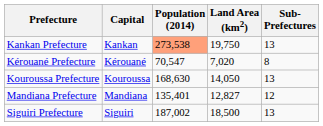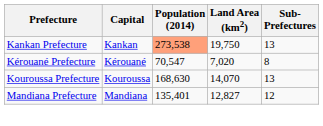 <table class="wikitable sortable">
 <tr>
 <th>Prefecture</th>
 <th>Capital</th>
 <th>Population<br>(2014)</th>
 <th>Land Area<br>(km<sup>2</sup>)</th>
 <th>Sub-<br>Prefectures</th>
 </tr>
 <tr>
 <td><a href='#'>Kankan Prefecture</a></td>
 <td><a href='#'>Kankan</a></td>
 <td style="background: lightsalmon;">273,538</td>
 <td>19,750</td>
 <td>13</td>
 </tr>
 <tr>
 <td><a href='#'>Kérouané Prefecture</a></td>
 <td><a href='#'>Kérouané</a></td>
 <td>70,547</td>
 <td>7,020</td>
 <td>8</td>
 </tr>
 <tr>
 <td><a href='#'>Kouroussa Prefecture</a></td>
 <td><a href='#'>Kouroussa</a></td>
 <td>168,630</td>
-<td>14,050</td>
+<td>14,070</td>
 <td>13</td>
 </tr>
 <tr>
 <td><a href='#'>Mandiana Prefecture</a></td>
 <td><a href='#'>Mandiana</a></td>
 <td>135,401</td>
 <td>12,827</td>
 <td>12</td>
 </tr>
-<tr>
-<td><a href='#'>Siguiri Prefecture</a></td>
-<td><a href='#'>Siguiri</a></td>
-<td>187,002</td>
-<td>18,500</td>
-<td>13</td>
-</tr>
 </table>
